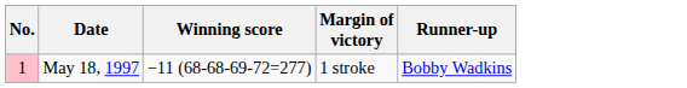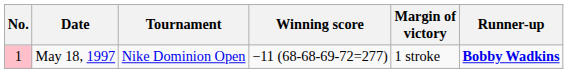 <table class="wikitable" style="font-size:95%;">
 <tr>
 <th>No.</th>
 <th>Date</th>
+<th>Tournament</th>
 <th>Winning score</th>
 <th>Margin of<br>victory</th>
 <th>Runner-up</th>
 </tr>
 <tr>
 <td align=center style="background: pink;">1</td>
 <td align=right>May 18, <a href='#'>1997</a></td>
+<td><a href='#'>Nike Dominion Open</a></td>
 <td>−11 (68-68-69-72=277)</td>
 <td>1 stroke</td>
-<td> <a href='#'>Bobby Wadkins</a></td>
+<td><strong> <a href='#'>Bobby Wadkins</a></strong></td>
 </tr>
 </table>
